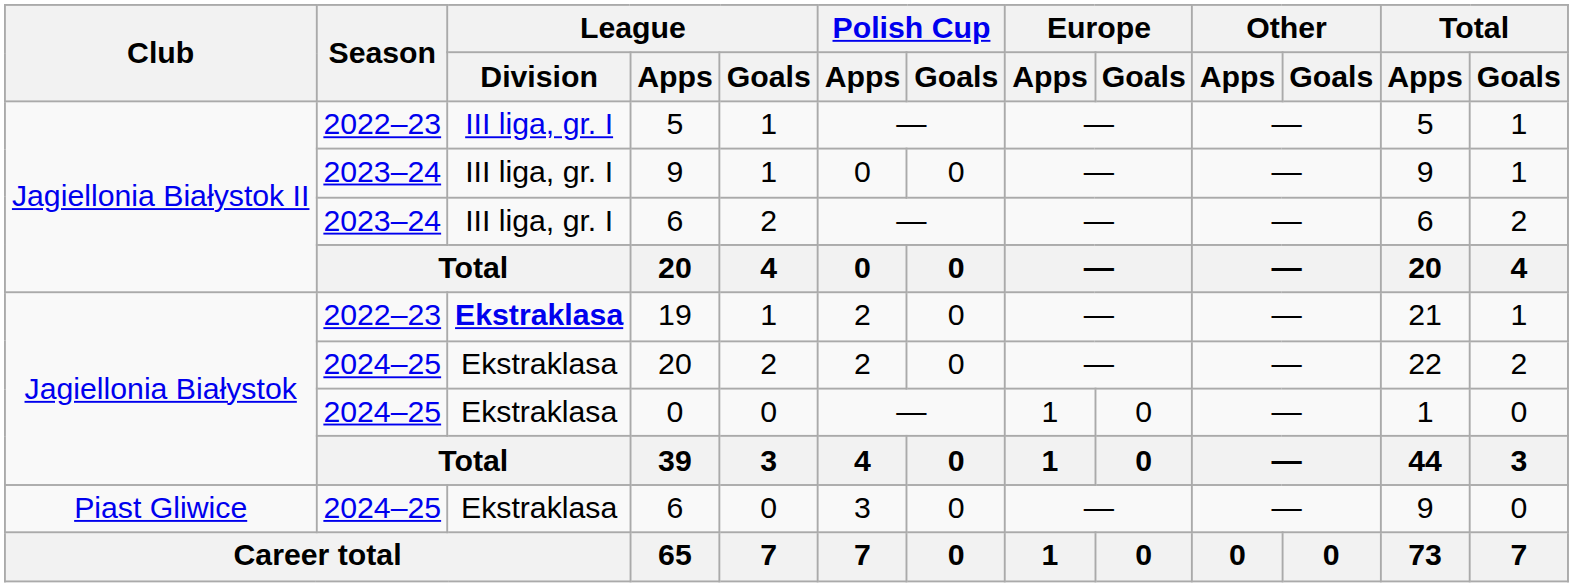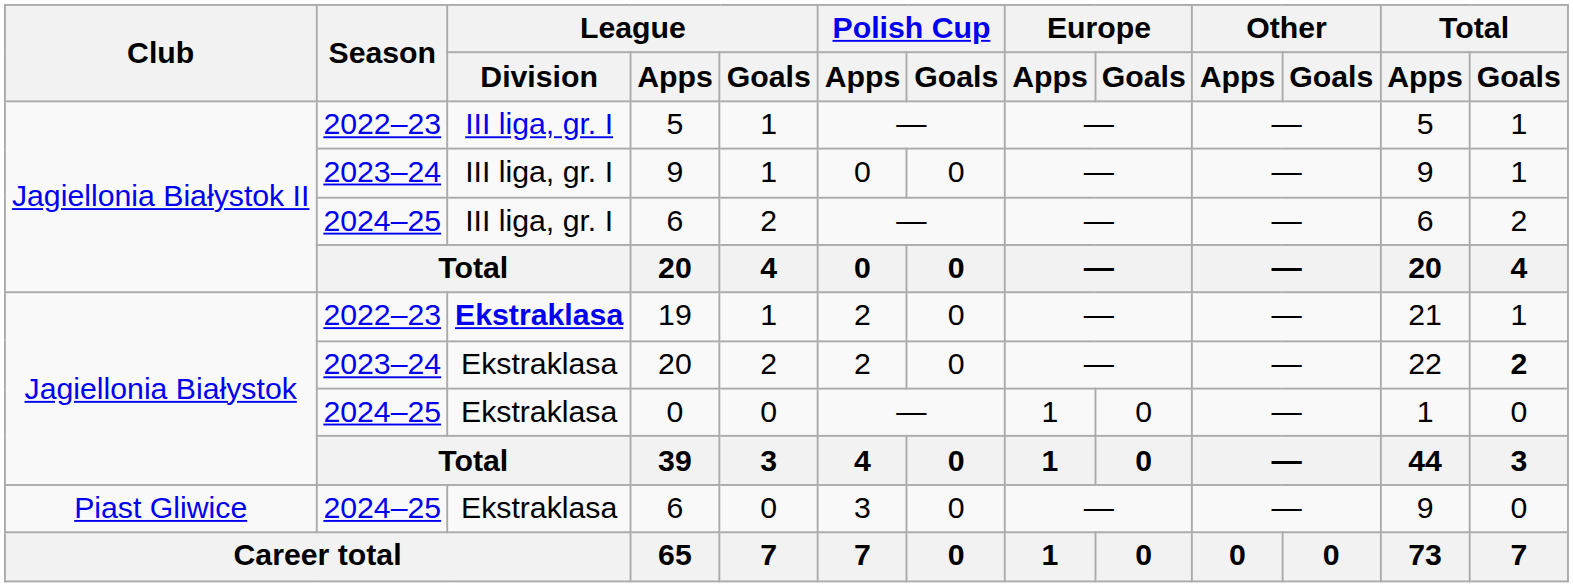 <table class="wikitable" style="text-align: center;">
 <tr>
 <th rowspan="2">Club</th>
 <th rowspan="2">Season</th>
 <th colspan="3">League</th>
 <th colspan="2"><a href='#'>Polish Cup</a></th>
 <th colspan="2">Europe</th>
 <th colspan="2">Other</th>
 <th colspan="2">Total</th>
 </tr>
 <tr>
 <th>Division</th>
 <th>Apps</th>
 <th>Goals</th>
 <th>Apps</th>
 <th>Goals</th>
 <th>Apps</th>
 <th>Goals</th>
 <th>Apps</th>
 <th>Goals</th>
 <th>Apps</th>
 <th>Goals</th>
 </tr>
 <tr>
 <td rowspan="4"><a href='#'>Jagiellonia Białystok II</a></td>
 <td><a href='#'>2022–23</a></td>
 <td><a href='#'>III liga, gr. I</a></td>
 <td>5</td>
 <td>1</td>
 <td colspan="2">—</td>
 <td colspan="2">—</td>
 <td colspan="2">—</td>
 <td>5</td>
 <td>1</td>
 </tr>
 <tr>
 <td><a href='#'>2023–24</a></td>
 <td>III liga, gr. I</td>
 <td>9</td>
 <td>1</td>
 <td>0</td>
 <td>0</td>
 <td colspan="2">—</td>
 <td colspan="2">—</td>
 <td>9</td>
 <td>1</td>
 </tr>
 <tr>
-<td><a href='#'>2023–24</a></td>
+<td><a href='#'>2024–25</a></td>
 <td>III liga, gr. I</td>
 <td>6</td>
 <td>2</td>
 <td colspan="2">—</td>
 <td colspan="2">—</td>
 <td colspan="2">—</td>
 <td>6</td>
 <td>2</td>
 </tr>
 <tr>
 <th colspan="2">Total</th>
 <th>20</th>
 <th>4</th>
 <th>0</th>
 <th>0</th>
 <th colspan="2">—</th>
 <th colspan="2">—</th>
 <th>20</th>
 <th>4</th>
 </tr>
 <tr>
 <td rowspan="4"><a href='#'>Jagiellonia Białystok</a></td>
 <td><a href='#'>2022–23</a></td>
 <td><strong><a href='#'>Ekstraklasa</a></strong></td>
 <td>19</td>
 <td>1</td>
 <td>2</td>
 <td>0</td>
 <td colspan="2">—</td>
 <td colspan="2">—</td>
 <td>21</td>
 <td>1</td>
 </tr>
 <tr>
-<td><a href='#'>2024–25</a></td>
+<td><a href='#'>2023–24</a></td>
 <td>Ekstraklasa</td>
 <td>20</td>
 <td>2</td>
 <td>2</td>
 <td>0</td>
 <td colspan="2">—</td>
 <td colspan="2">—</td>
 <td>22</td>
-<td>2</td>
+<td><strong>2</strong></td>
 </tr>
 <tr>
 <td><a href='#'>2024–25</a></td>
 <td>Ekstraklasa</td>
 <td>0</td>
 <td>0</td>
 <td colspan="2">—</td>
 <td>1</td>
 <td>0</td>
 <td colspan="2">—</td>
 <td>1</td>
 <td>0</td>
 </tr>
 <tr>
 <th colspan="2">Total</th>
 <th>39</th>
 <th>3</th>
 <th>4</th>
 <th>0</th>
 <th>1</th>
 <th>0</th>
 <th colspan="2">—</th>
 <th>44</th>
 <th>3</th>
 </tr>
 <tr>
 <td><a href='#'>Piast Gliwice</a></td>
 <td><a href='#'>2024–25</a></td>
 <td>Ekstraklasa</td>
 <td>6</td>
 <td>0</td>
 <td>3</td>
 <td>0</td>
 <td colspan="2">—</td>
 <td colspan="2">—</td>
 <td>9</td>
 <td>0</td>
 </tr>
 <tr>
 <th colspan="3">Career total</th>
 <th>65</th>
 <th>7</th>
 <th>7</th>
 <th>0</th>
 <th>1</th>
 <th>0</th>
 <th>0</th>
 <th>0</th>
 <th>73</th>
 <th>7</th>
 </tr>
 </table>
